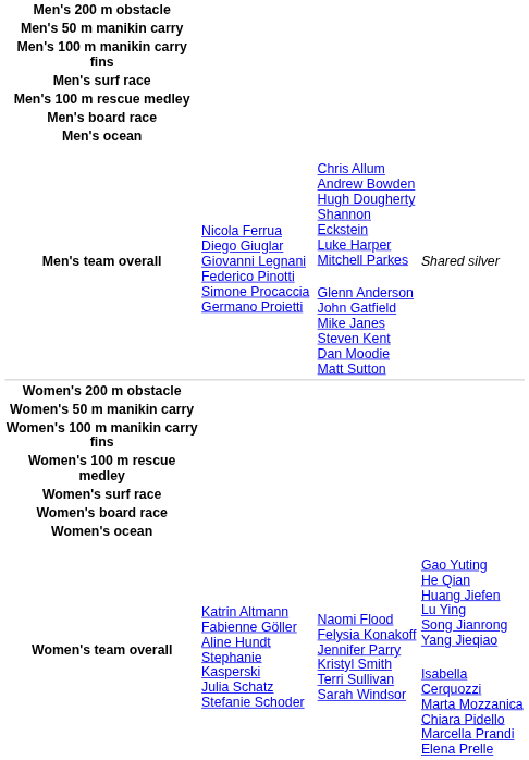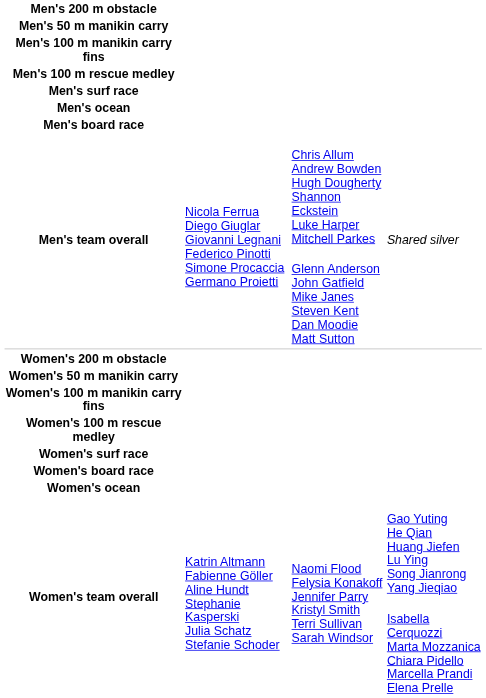 <table>
 <tr>
 <th scope="row">Men's 200 m obstacle</th>
 <td></td>
 <td></td>
 <td></td>
 </tr>
 <tr>
 <th scope="row">Men's 50 m manikin carry</th>
 <td></td>
 <td></td>
 <td></td>
 </tr>
 <tr>
 <th scope="row">Men's 100 m manikin carry fins</th>
 <td></td>
 <td></td>
 <td></td>
 </tr>
 <tr>
+<th scope="row">Men's 100 m rescue medley</th>
+<td></td>
+<td></td>
+<td></td>
+</tr>
+<tr>
 <th scope="row">Men's surf race</th>
 <td></td>
 <td></td>
 <td></td>
 </tr>
 <tr>
-<th scope="row">Men's 100 m rescue medley</th>
+<th scope="row">Men's ocean</th>
 <td></td>
 <td></td>
 <td></td>
 </tr>
 <tr>
 <th scope="row">Men's board race</th>
-<td></td>
-<td></td>
-<td></td>
-</tr>
-<tr>
-<th scope="row">Men's ocean</th>
 <td></td>
 <td></td>
 <td></td>
 </tr>
 <tr>
 <th scope="row" rowspan=2>Men's team overall</th>
 <td rowspan=2><br><a href='#'>Nicola Ferrua</a><br><a href='#'>Diego Giuglar</a><br><a href='#'>Giovanni Legnani</a><br><a href='#'>Federico Pinotti</a><br><a href='#'>Simone Procaccia</a><br><a href='#'>Germano Proietti</a></td>
 <td><br><a href='#'>Chris Allum</a><br><a href='#'>Andrew Bowden</a><br><a href='#'>Hugh Dougherty</a><br><a href='#'>Shannon Eckstein</a><br><a href='#'>Luke Harper</a><br><a href='#'>Mitchell Parkes</a></td>
 <td rowspan=2><em>Shared silver</em></td>
 </tr>
 <tr>
 <td><br><a href='#'>Glenn Anderson</a><br><a href='#'>John Gatfield</a><br><a href='#'>Mike Janes</a><br><a href='#'>Steven Kent</a><br><a href='#'>Dan Moodie</a><br><a href='#'>Matt Sutton</a></td>
 </tr>
 <tr bgcolor=#DDDDDD>
 <td colspan=4></td>
 </tr>
 <tr>
 <th scope="row">Women's 200 m obstacle</th>
 <td></td>
 <td></td>
 <td></td>
 </tr>
 <tr>
 <th scope="row">Women's 50 m manikin carry</th>
 <td></td>
 <td></td>
 <td></td>
 </tr>
 <tr>
 <th scope="row">Women's 100 m manikin carry fins</th>
 <td></td>
 <td></td>
 <td></td>
 </tr>
 <tr>
 <th scope="row">Women's 100 m rescue medley</th>
 <td></td>
 <td></td>
 <td></td>
 </tr>
 <tr>
 <th scope="row">Women's surf race</th>
 <td></td>
 <td></td>
 <td></td>
 </tr>
 <tr>
 <th scope="row">Women's board race</th>
 <td></td>
 <td></td>
 <td></td>
 </tr>
 <tr>
 <th scope="row">Women's ocean</th>
 <td></td>
 <td></td>
 <td></td>
 </tr>
 <tr>
 <th scope="row" rowspan=2>Women's team overall</th>
 <td rowspan=2><br><a href='#'>Katrin Altmann</a><br><a href='#'>Fabienne Göller</a><br><a href='#'>Aline Hundt</a><br><a href='#'>Stephanie Kasperski</a><br><a href='#'>Julia Schatz</a><br><a href='#'>Stefanie Schoder</a></td>
 <td rowspan=2><br><a href='#'>Naomi Flood</a><br><a href='#'>Felysia Konakoff</a><br><a href='#'>Jennifer Parry</a><br><a href='#'>Kristyl Smith</a><br><a href='#'>Terri Sullivan</a><br><a href='#'>Sarah Windsor</a></td>
 <td><br><a href='#'>Gao Yuting</a><br><a href='#'>He Qian</a><br><a href='#'>Huang Jiefen</a><br><a href='#'>Lu Ying</a><br><a href='#'>Song Jianrong</a><br><a href='#'>Yang Jieqiao</a></td>
 </tr>
 <tr>
 <td><br><a href='#'>Isabella Cerquozzi</a><br><a href='#'>Marta Mozzanica</a><br><a href='#'>Chiara Pidello</a><br><a href='#'>Marcella Prandi</a><br><a href='#'>Elena Prelle</a></td>
 </tr>
 </table>
